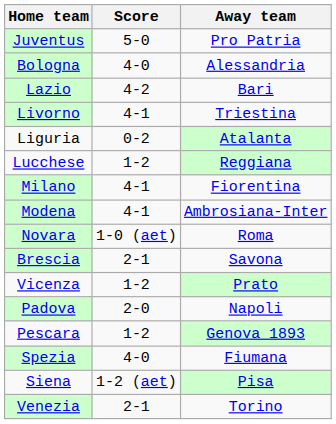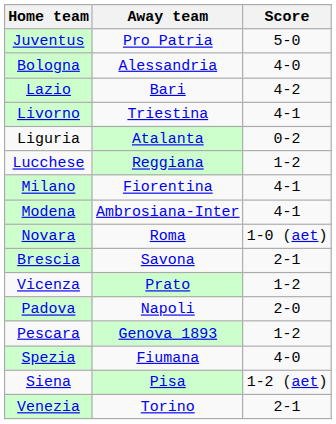 <table class="wikitable" style="text-align: center">
 <tr>
 <th>Home team</th>
+<th>Away team</th>
 <th>Score</th>
-<th>Away team</th>
 </tr>
 <tr>
 <td bgcolor="ccffcc"><a href='#'>Juventus</a></td>
+<td><a href='#'>Pro Patria</a></td>
 <td>5-0</td>
-<td><a href='#'>Pro Patria</a></td>
 </tr>
 <tr>
 <td bgcolor="ccffcc"><a href='#'>Bologna</a></td>
+<td><a href='#'>Alessandria</a></td>
 <td>4-0</td>
-<td><a href='#'>Alessandria</a></td>
 </tr>
 <tr>
 <td bgcolor="ccffcc"><a href='#'>Lazio</a></td>
+<td><a href='#'>Bari</a></td>
 <td>4-2</td>
-<td><a href='#'>Bari</a></td>
 </tr>
 <tr>
 <td bgcolor="ccffcc"><a href='#'>Livorno</a></td>
+<td><a href='#'>Triestina</a></td>
 <td>4-1</td>
-<td><a href='#'>Triestina</a></td>
 </tr>
 <tr>
 <td>Liguria</td>
+<td bgcolor="ccffcc"><a href='#'>Atalanta</a></td>
 <td>0-2</td>
-<td bgcolor="ccffcc"><a href='#'>Atalanta</a></td>
 </tr>
 <tr>
 <td><a href='#'>Lucchese</a></td>
+<td bgcolor="ccffcc"><a href='#'>Reggiana</a></td>
 <td>1-2</td>
-<td bgcolor="ccffcc"><a href='#'>Reggiana</a></td>
 </tr>
 <tr>
 <td bgcolor="ccffcc"><a href='#'>Milano</a></td>
+<td><a href='#'>Fiorentina</a></td>
 <td>4-1</td>
-<td><a href='#'>Fiorentina</a></td>
 </tr>
 <tr>
 <td bgcolor="ccffcc"><a href='#'>Modena</a></td>
+<td><a href='#'>Ambrosiana-Inter</a></td>
 <td>4-1</td>
-<td><a href='#'>Ambrosiana-Inter</a></td>
 </tr>
 <tr>
 <td bgcolor="ccffcc"><a href='#'>Novara</a></td>
+<td><a href='#'>Roma</a></td>
 <td>1-0 (<a href='#'>aet</a>)</td>
-<td><a href='#'>Roma</a></td>
 </tr>
 <tr>
 <td bgcolor="ccffcc"><a href='#'>Brescia</a></td>
+<td><a href='#'>Savona</a></td>
 <td>2-1</td>
-<td><a href='#'>Savona</a></td>
 </tr>
 <tr>
 <td><a href='#'>Vicenza</a></td>
+<td bgcolor="ccffcc"><a href='#'>Prato</a></td>
 <td>1-2</td>
-<td bgcolor="ccffcc"><a href='#'>Prato</a></td>
 </tr>
 <tr>
 <td bgcolor="ccffcc"><a href='#'>Padova</a></td>
+<td><a href='#'>Napoli</a></td>
 <td>2-0</td>
-<td><a href='#'>Napoli</a></td>
 </tr>
 <tr>
 <td><a href='#'>Pescara</a></td>
+<td bgcolor="ccffcc"><a href='#'>Genova 1893</a></td>
 <td>1-2</td>
-<td bgcolor="ccffcc"><a href='#'>Genova 1893</a></td>
 </tr>
 <tr>
 <td bgcolor="ccffcc"><a href='#'>Spezia</a></td>
+<td><a href='#'>Fiumana</a></td>
 <td>4-0</td>
-<td><a href='#'>Fiumana</a></td>
 </tr>
 <tr>
 <td><a href='#'>Siena</a></td>
+<td bgcolor="ccffcc"><a href='#'>Pisa</a></td>
 <td>1-2 (<a href='#'>aet</a>)</td>
-<td bgcolor="ccffcc"><a href='#'>Pisa</a></td>
 </tr>
 <tr>
 <td bgcolor="ccffcc"><a href='#'>Venezia</a></td>
+<td><a href='#'>Torino</a></td>
 <td>2-1</td>
-<td><a href='#'>Torino</a></td>
 </tr>
 </table>
